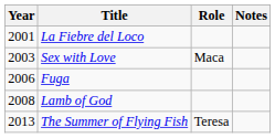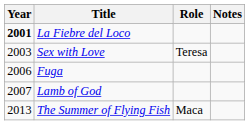 <table class="wikitable sortable">
 <tr>
 <th>Year</th>
 <th>Title</th>
 <th>Role</th>
 <th class="unsortable">Notes</th>
 </tr>
 <tr>
-<td>2001</td>
+<td><strong>2001</strong></td>
 <td><em><a href='#'>La Fiebre del Loco</a></em></td>
 <td></td>
 <td></td>
 </tr>
 <tr>
 <td>2003</td>
 <td><em><a href='#'>Sex with Love</a></em></td>
-<td>Maca</td>
+<td>Teresa</td>
 <td></td>
 </tr>
 <tr>
 <td>2006</td>
 <td><em><a href='#'>Fuga</a></em></td>
 <td></td>
 <td></td>
 </tr>
 <tr>
-<td>2008</td>
+<td>2007</td>
 <td><em><a href='#'>Lamb of God</a></em></td>
 <td></td>
 <td></td>
 </tr>
 <tr>
 <td>2013</td>
 <td><em><a href='#'>The Summer of Flying Fish</a></em></td>
-<td>Teresa</td>
+<td>Maca</td>
 <td></td>
 </tr>
 </table>
